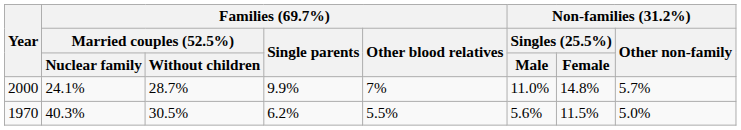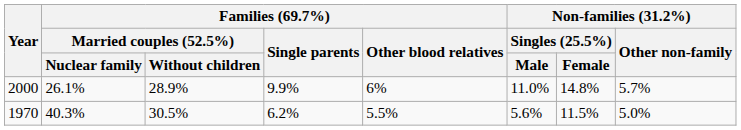 <table class="wikitable">
 <tr>
 <th rowspan="3">Year</th>
 <th colspan="4">Families (69.7%)</th>
 <th colspan="3">Non-families (31.2%)</th>
 </tr>
 <tr>
 <th colspan="2">Married couples (52.5%)</th>
 <th rowspan="2">Single parents</th>
 <th rowspan="2">Other blood relatives</th>
 <th colspan="2">Singles (25.5%)</th>
 <th rowspan="2">Other non-family</th>
 </tr>
 <tr>
 <th>Nuclear family</th>
 <th>Without children</th>
 <th>Male</th>
 <th>Female</th>
 </tr>
 <tr>
 <td>2000</td>
-<td>24.1%</td>
-<td>28.7%</td>
+<td>26.1%</td>
+<td>28.9%</td>
 <td>9.9%</td>
-<td>7%</td>
+<td>6%</td>
 <td>11.0%</td>
 <td>14.8%</td>
 <td>5.7%</td>
 </tr>
 <tr>
 <td>1970</td>
 <td>40.3%</td>
 <td>30.5%</td>
 <td>6.2%</td>
 <td>5.5%</td>
 <td>5.6%</td>
 <td>11.5%</td>
 <td>5.0%</td>
 </tr>
 </table>
